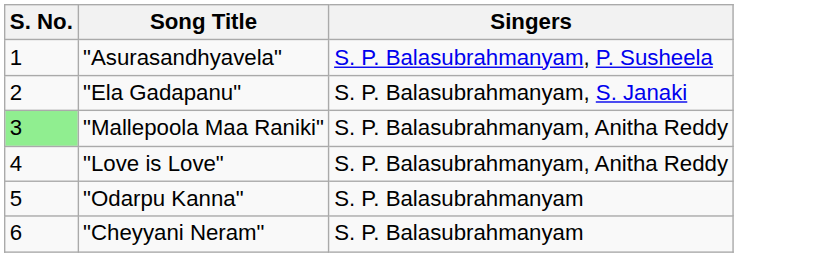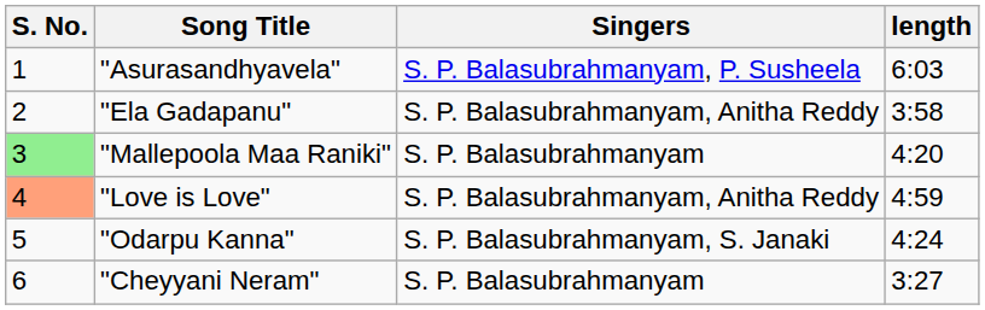 <table class="wikitable">
 <tr>
 <th>S. No.</th>
 <th>Song Title</th>
 <th>Singers</th>
+<th>length</th>
 </tr>
 <tr>
 <td>1</td>
 <td>"Asurasandhyavela"</td>
 <td><a href='#'>S. P. Balasubrahmanyam</a>, <a href='#'>P. Susheela</a></td>
+<td>6:03</td>
 </tr>
 <tr>
 <td>2</td>
 <td>"Ela Gadapanu"</td>
-<td>S. P. Balasubrahmanyam, <a href='#'>S. Janaki</a></td>
+<td>S. P. Balasubrahmanyam, Anitha Reddy</td>
+<td>3:58</td>
 </tr>
 <tr>
 <td style="background: lightgreen;">3</td>
 <td>"Mallepoola Maa Raniki"</td>
-<td>S. P. Balasubrahmanyam, Anitha Reddy</td>
+<td>S. P. Balasubrahmanyam</td>
+<td>4:20</td>
 </tr>
 <tr>
-<td>4</td>
+<td style="background: lightsalmon;">4</td>
 <td>"Love is Love"</td>
 <td>S. P. Balasubrahmanyam, Anitha Reddy</td>
+<td>4:59</td>
 </tr>
 <tr>
 <td>5</td>
 <td>"Odarpu Kanna"</td>
-<td>S. P. Balasubrahmanyam</td>
+<td>S. P. Balasubrahmanyam, S. Janaki</td>
+<td>4:24</td>
 </tr>
 <tr>
 <td>6</td>
 <td>"Cheyyani Neram"</td>
 <td>S. P. Balasubrahmanyam</td>
+<td>3:27</td>
 </tr>
 </table>
